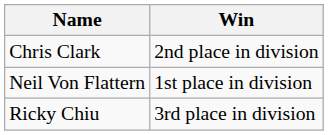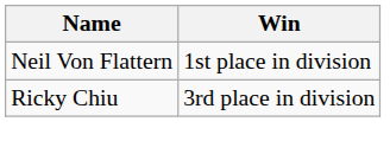 <table class="wikitable">
 <tr>
 <th>Name</th>
 <th>Win</th>
-</tr>
-<tr>
-<td>Chris Clark</td>
-<td>2nd place in division</td>
 </tr>
 <tr>
 <td>Neil Von Flattern</td>
 <td>1st place in division</td>
 </tr>
 <tr>
 <td>Ricky Chiu</td>
 <td>3rd place in division</td>
 </tr>
 </table>
